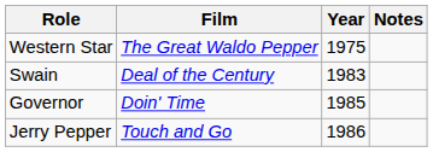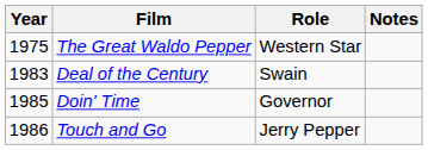 <table class="wikitable">
 <tr>
+<th>Year</th>
+<th>Film</th>
 <th>Role</th>
-<th>Film</th>
-<th>Year</th>
 <th>Notes</th>
 </tr>
 <tr>
+<td>1975</td>
+<td><em><a href='#'>The Great Waldo Pepper</a></em></td>
 <td>Western Star</td>
-<td><em><a href='#'>The Great Waldo Pepper</a></em></td>
-<td>1975</td>
 <td></td>
 </tr>
 <tr>
+<td>1983</td>
+<td><em><a href='#'>Deal of the Century</a></em></td>
 <td>Swain</td>
-<td><em><a href='#'>Deal of the Century</a></em></td>
-<td>1983</td>
 <td></td>
 </tr>
 <tr>
+<td>1985</td>
+<td><em><a href='#'>Doin' Time</a></em></td>
 <td>Governor</td>
-<td><em><a href='#'>Doin' Time</a></em></td>
-<td>1985</td>
 <td></td>
 </tr>
 <tr>
+<td>1986</td>
+<td><em><a href='#'>Touch and Go</a></em></td>
 <td>Jerry Pepper</td>
-<td><em><a href='#'>Touch and Go</a></em></td>
-<td>1986</td>
 <td></td>
 </tr>
 </table>
